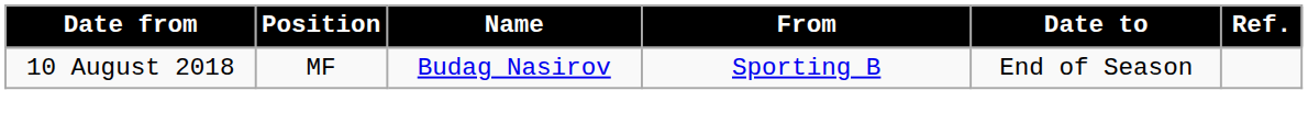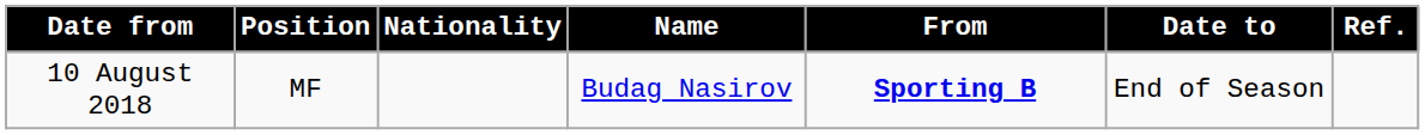 <table class="wikitable" style="text-align:center; font-size:90%; ">
 <tr>
 <th style="background:#000000; color:#FFFFFF; width:150px;">Date from</th>
 <th style="background:#000000; color:#FFFFFF; width:50px;">Position</th>
+<th style="background:#000000; color:#FFFFFF; width:50px;">Nationality</th>
 <th style="background:#000000; color:#FFFFFF; width:150px;">Name</th>
 <th style="background:#000000; color:#FFFFFF; width:200px;">From</th>
 <th style="background:#000000; color:#FFFFFF; width:150px;">Date to</th>
 <th style="background:#000000; color:#FFFFFF; width:35px;">Ref.</th>
 </tr>
 <tr>
 <td>10 August 2018</td>
 <td>MF</td>
+<td></td>
 <td><a href='#'>Budag Nasirov</a></td>
-<td><a href='#'>Sporting B</a></td>
+<td><strong><a href='#'>Sporting B</a></strong></td>
 <td>End of Season</td>
 <td></td>
 </tr>
 </table>
